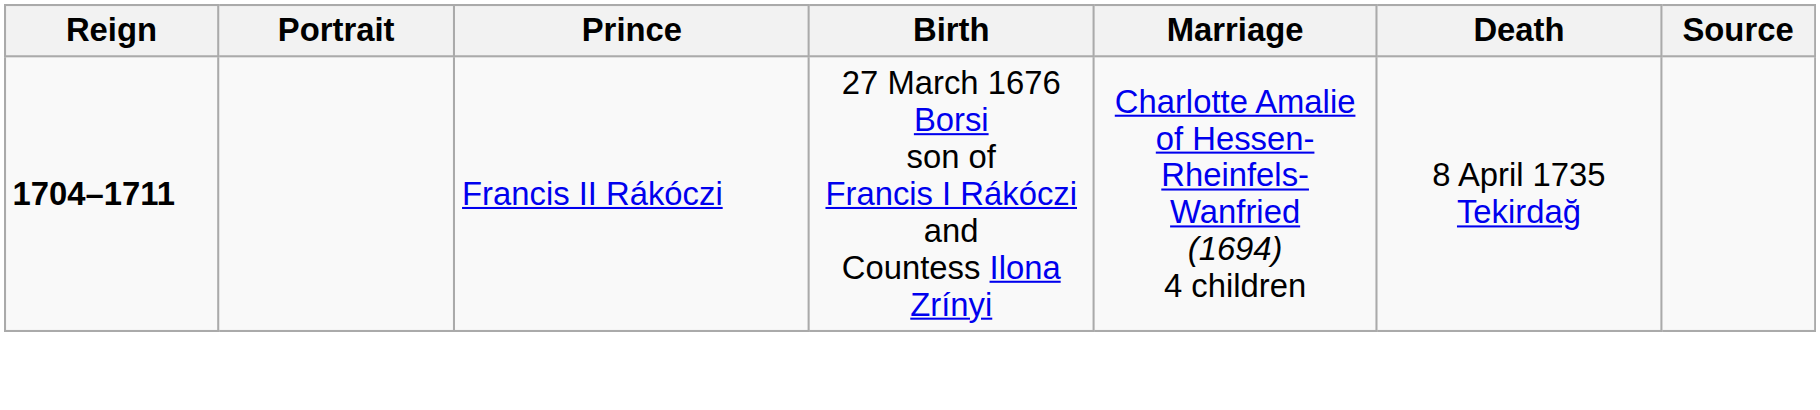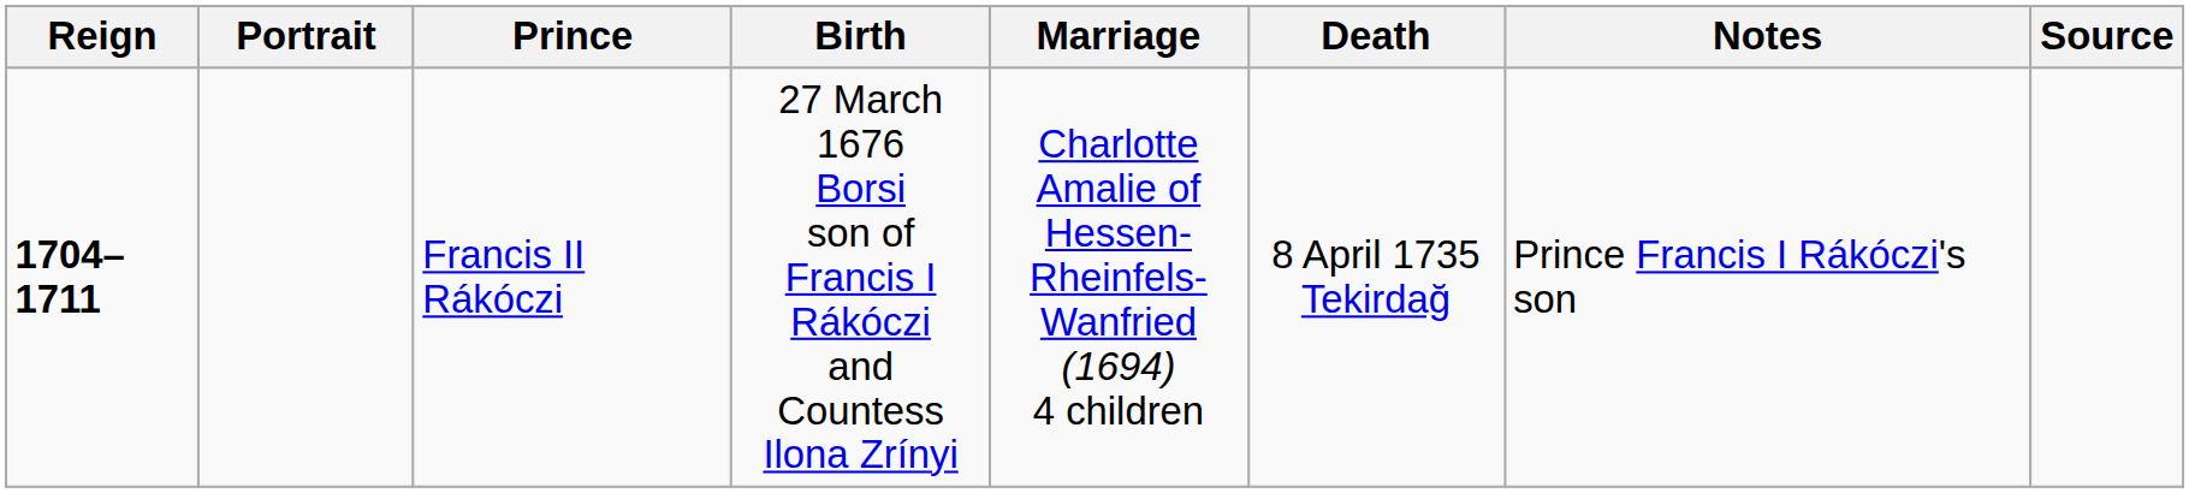 <table class="wikitable" style="width: 100%">
 <tr>
 <th scope="col" style="width:9%;">Reign</th>
 <th scope="col" style="width:10%;">Portrait</th>
 <th scope="col" style="width:15%;">Prince</th>
 <th scope="col" style="width:12%;">Birth</th>
 <th scope="col" style="width:12%;">Marriage</th>
 <th scope="col" style="width:12%;">Death</th>
+<th scope="col" style="width:25%;">Notes</th>
 <th scope="col" style="width:5%;">Source</th>
 </tr>
 <tr>
 <td><strong>1704–1711</strong></td>
 <td></td>
 <td><a href='#'>Francis II Rákóczi</a></td>
 <td style="text-align:center;">27 March 1676<br><a href='#'>Borsi</a><br>son of<br><a href='#'>Francis I Rákóczi</a><br>and<br>Countess <a href='#'>Ilona Zrínyi</a></td>
 <td style="text-align:center;"><a href='#'>Charlotte Amalie of Hessen-Rheinfels-Wanfried</a><br><em>(1694)</em><br>4 children</td>
 <td style="text-align:center;">8 April 1735<br><a href='#'>Tekirdağ</a></td>
+<td>Prince <a href='#'>Francis I Rákóczi</a>'s son</td>
 <td></td>
 </tr>
 </table>
